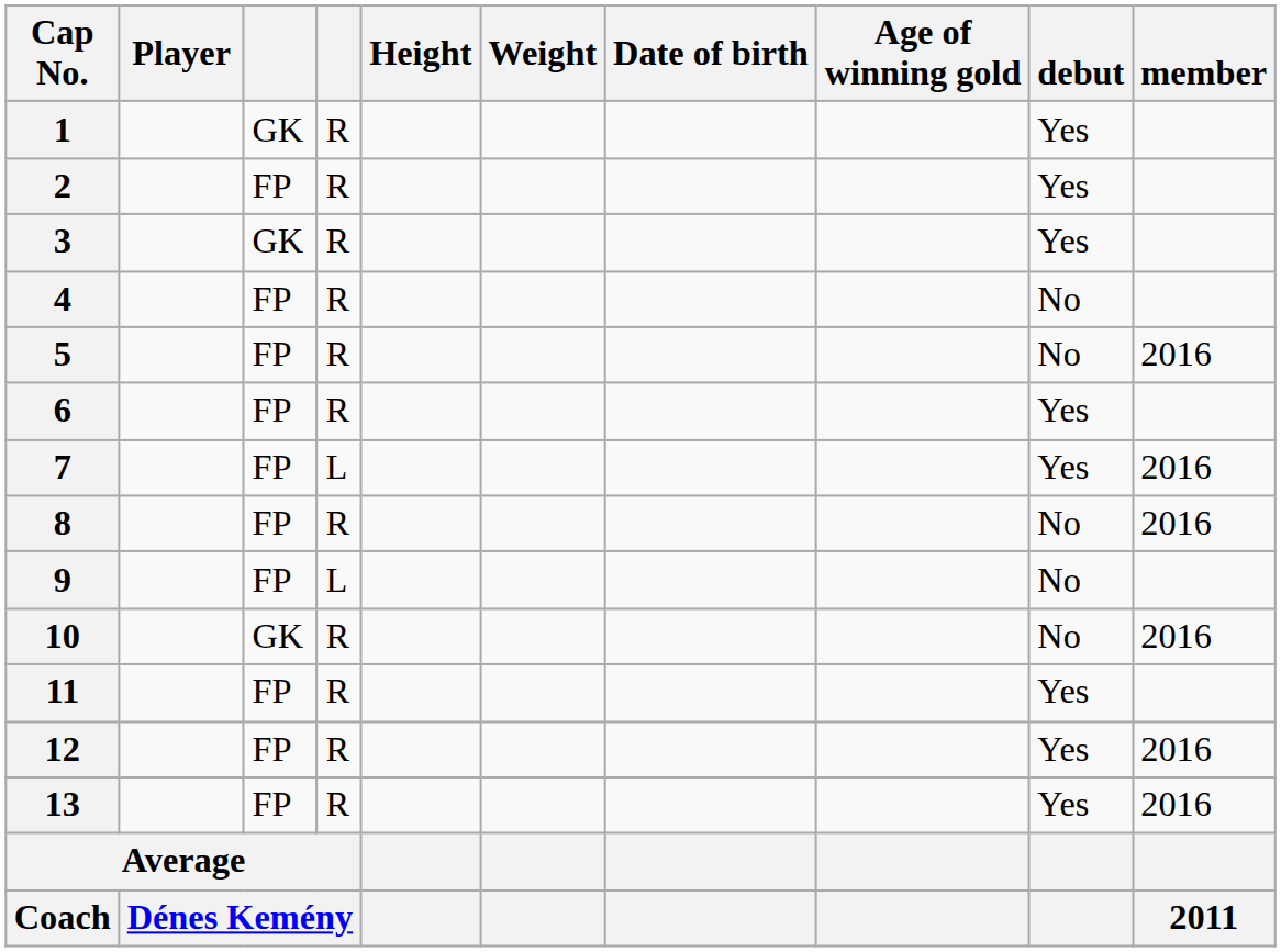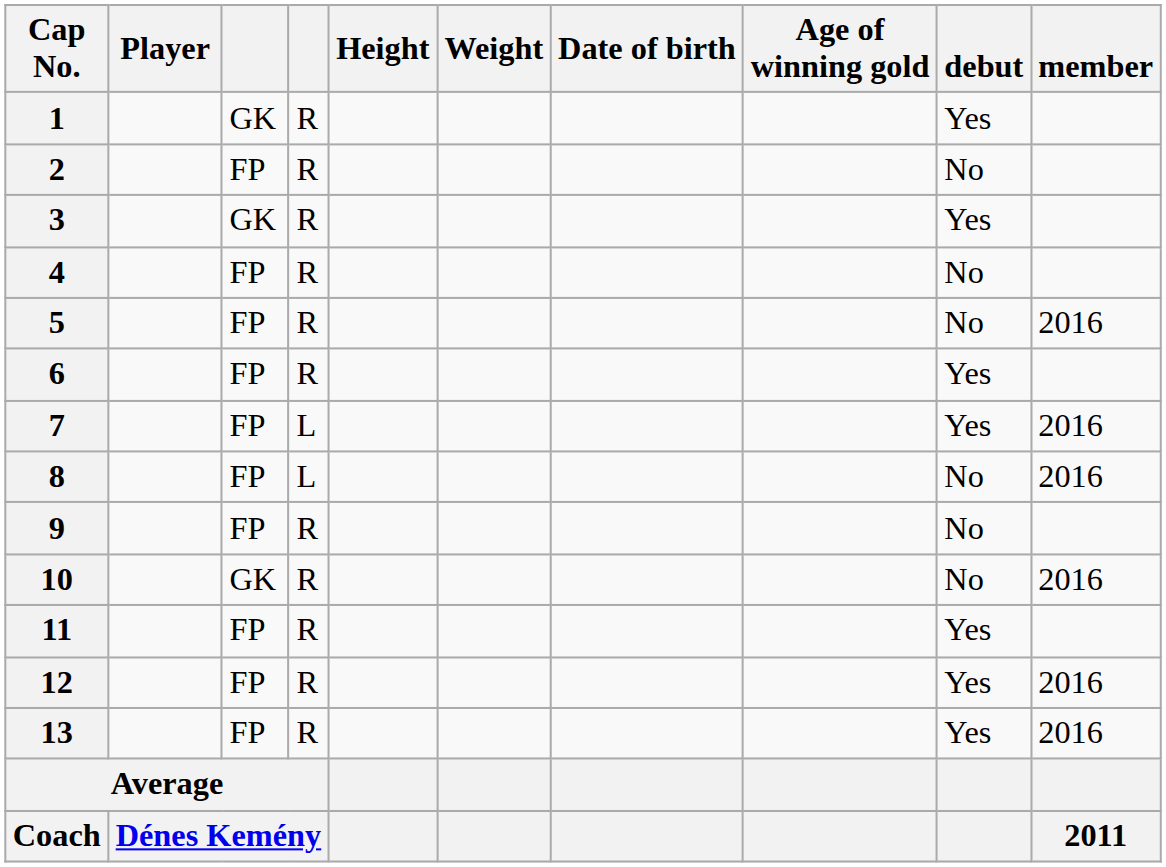 <table class="wikitable sortable sticky-header defaultcenter col2left col5left col6right col7right col8left" style="font-size: 100%; margin-left: 1em;">
 <tr>
 <th scope="col">Cap<br>No.</th>
 <th scope="col">Player</th>
 <th scope="col"></th>
 <th scope="col"></th>
 <th scope="col">Height</th>
 <th scope="col">Weight</th>
 <th scope="col">Date of birth</th>
 <th scope="col">Age of<br>winning gold</th>
 <th scope="col"><br>debut</th>
 <th scope="col"><br>member</th>
 </tr>
 <tr>
 <th scope="row">1</th>
 <td></td>
 <td>GK</td>
 <td>R</td>
 <td></td>
 <td></td>
 <td></td>
 <td></td>
 <td>Yes</td>
 <td></td>
 </tr>
 <tr>
 <th scope="row">2</th>
 <td></td>
 <td>FP</td>
 <td>R</td>
 <td></td>
 <td></td>
 <td></td>
 <td></td>
-<td>Yes</td>
+<td>No</td>
 <td></td>
 </tr>
 <tr>
 <th scope="row">3</th>
 <td></td>
 <td>GK</td>
 <td>R</td>
 <td></td>
 <td></td>
 <td></td>
 <td></td>
 <td>Yes</td>
 <td></td>
 </tr>
 <tr>
 <th scope="row">4</th>
 <td></td>
 <td>FP</td>
 <td>R</td>
 <td></td>
 <td></td>
 <td></td>
 <td></td>
 <td>No</td>
 <td></td>
 </tr>
 <tr>
 <th scope="row">5</th>
 <td></td>
 <td>FP</td>
 <td>R</td>
 <td></td>
 <td></td>
 <td></td>
 <td></td>
 <td>No</td>
 <td>2016</td>
 </tr>
 <tr>
 <th scope="row">6</th>
 <td></td>
 <td>FP</td>
 <td>R</td>
 <td></td>
 <td></td>
 <td></td>
 <td></td>
 <td>Yes</td>
 <td></td>
 </tr>
 <tr>
 <th scope="row">7</th>
 <td></td>
 <td>FP</td>
 <td>L</td>
 <td></td>
 <td></td>
 <td></td>
 <td></td>
 <td>Yes</td>
 <td>2016</td>
 </tr>
 <tr>
 <th scope="row">8</th>
 <td></td>
 <td>FP</td>
-<td>R</td>
+<td>L</td>
 <td></td>
 <td></td>
 <td></td>
 <td></td>
 <td>No</td>
 <td>2016</td>
 </tr>
 <tr>
 <th scope="row">9</th>
 <td></td>
 <td>FP</td>
-<td>L</td>
+<td>R</td>
 <td></td>
 <td></td>
 <td></td>
 <td></td>
 <td>No</td>
 <td></td>
 </tr>
 <tr>
 <th scope="row">10</th>
 <td></td>
 <td>GK</td>
 <td>R</td>
 <td></td>
 <td></td>
 <td></td>
 <td></td>
 <td>No</td>
 <td>2016</td>
 </tr>
 <tr>
 <th scope="row">11</th>
 <td></td>
 <td>FP</td>
 <td>R</td>
 <td></td>
 <td></td>
 <td></td>
 <td></td>
 <td>Yes</td>
 <td></td>
 </tr>
 <tr>
 <th scope="row">12</th>
 <td></td>
 <td>FP</td>
 <td>R</td>
 <td></td>
 <td></td>
 <td></td>
 <td></td>
 <td>Yes</td>
 <td>2016</td>
 </tr>
 <tr>
 <th scope="row">13</th>
 <td></td>
 <td>FP</td>
 <td>R</td>
 <td></td>
 <td></td>
 <td></td>
 <td></td>
 <td>Yes</td>
 <td>2016</td>
 </tr>
 <tr class="sortbottom">
 <th colspan="4">Average</th>
 <th style="text-align: left;"></th>
 <th style="text-align: right;"></th>
 <th style="text-align: right;"></th>
 <th style="text-align: left;"></th>
 <th></th>
 <th></th>
 </tr>
 <tr class="sortbottom">
 <th>Coach</th>
 <th colspan="3" style="text-align: left;"><a href='#'>Dénes Kemény</a></th>
 <th></th>
 <th></th>
 <th style="text-align: right;"></th>
 <th style="text-align: left;"></th>
 <th></th>
 <th>2011</th>
 </tr>
 </table>
